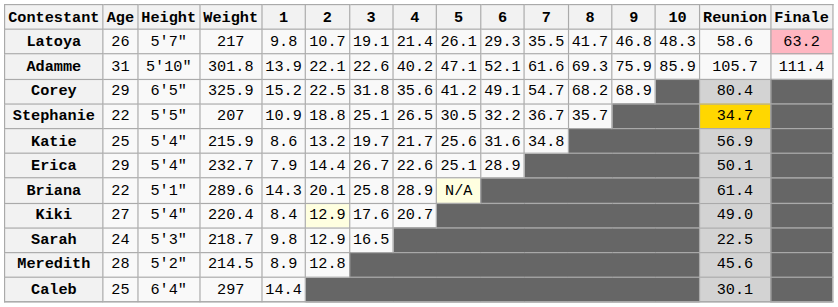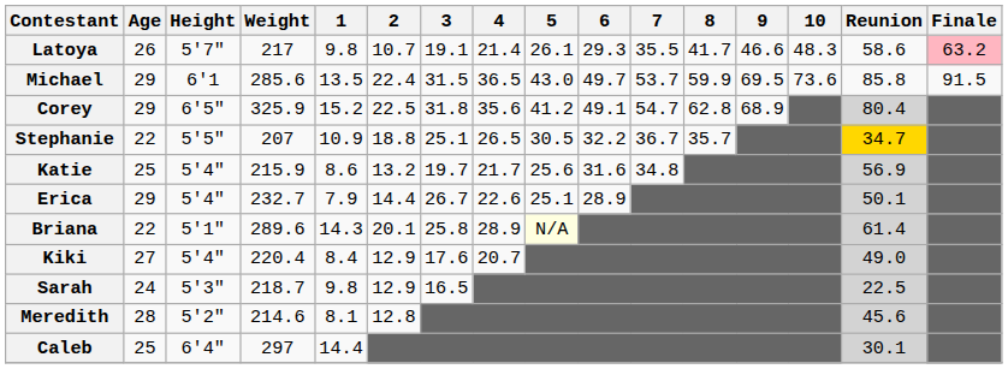 <table class="wikitable sortable" style="text-align:center" align="center">
 <tr>
 <th>Contestant</th>
 <th>Age</th>
 <th>Height</th>
 <th>Weight</th>
 <th>1</th>
 <th>2</th>
 <th>3</th>
 <th>4</th>
 <th>5</th>
 <th>6</th>
 <th>7</th>
 <th>8</th>
 <th>9</th>
 <th>10</th>
 <th>Reunion</th>
 <th>Finale</th>
 </tr>
 <tr>
 <th>Latoya</th>
 <td>26</td>
 <td>5'7"</td>
 <td>217</td>
 <td>9.8</td>
 <td>10.7</td>
 <td>19.1</td>
 <td>21.4</td>
 <td>26.1</td>
 <td>29.3</td>
 <td>35.5</td>
 <td>41.7</td>
-<td>46.8</td>
+<td>46.6</td>
 <td>48.3</td>
 <td>58.6</td>
 <td bgcolor="lightpink">63.2</td>
 </tr>
 <tr>
-<th>Adamme</th>
-<td>31</td>
-<td>5'10"</td>
-<td>301.8</td>
-<td>13.9</td>
-<td>22.1</td>
-<td>22.6</td>
-<td>40.2</td>
-<td>47.1</td>
-<td>52.1</td>
-<td>61.6</td>
-<td>69.3</td>
-<td>75.9</td>
-<td>85.9</td>
-<td>105.7</td>
-<td>111.4</td>
+<th>Michael</th>
+<td>29</td>
+<td>6'1</td>
+<td>285.6</td>
+<td>13.5</td>
+<td>22.4</td>
+<td>31.5</td>
+<td>36.5</td>
+<td>43.0</td>
+<td>49.7</td>
+<td>53.7</td>
+<td>59.9</td>
+<td>69.5</td>
+<td>73.6</td>
+<td>85.8</td>
+<td>91.5</td>
 </tr>
 <tr>
 <th>Corey</th>
 <td>29</td>
 <td>6'5"</td>
 <td>325.9</td>
 <td>15.2</td>
 <td>22.5</td>
 <td>31.8</td>
 <td>35.6</td>
 <td>41.2</td>
 <td>49.1</td>
 <td>54.7</td>
-<td>68.2</td>
+<td>62.8</td>
 <td>68.9</td>
 <td colspan="1" bgcolor="666666"></td>
 <td bgcolor="lightgrey">80.4</td>
 <td bgcolor="666666"></td>
 </tr>
 <tr>
 <th>Stephanie</th>
 <td>22</td>
 <td>5'5"</td>
 <td>207</td>
 <td>10.9</td>
 <td>18.8</td>
 <td>25.1</td>
 <td>26.5</td>
 <td>30.5</td>
 <td>32.2</td>
 <td>36.7</td>
 <td>35.7</td>
 <td colspan="2" bgcolor="666666"></td>
 <td bgcolor=gold>34.7</td>
 <td bgcolor="666666"></td>
 </tr>
 <tr>
 <th>Katie</th>
 <td>25</td>
 <td>5'4"</td>
 <td>215.9</td>
 <td>8.6</td>
 <td>13.2</td>
 <td>19.7</td>
 <td>21.7</td>
 <td>25.6</td>
 <td>31.6</td>
 <td>34.8</td>
 <td colspan="3" bgcolor="666666"></td>
 <td bgcolor="lightgrey">56.9</td>
 <td bgcolor="666666"></td>
 </tr>
 <tr>
 <th>Erica</th>
 <td>29</td>
 <td>5'4"</td>
 <td>232.7</td>
 <td>7.9</td>
 <td>14.4</td>
 <td>26.7</td>
 <td>22.6</td>
 <td>25.1</td>
 <td>28.9</td>
 <td colspan="4" bgcolor="666666"></td>
 <td bgcolor="lightgrey">50.1</td>
 <td bgcolor="666666"></td>
 </tr>
 <tr>
 <th>Briana</th>
 <td>22</td>
 <td>5'1"</td>
 <td>289.6</td>
 <td>14.3</td>
 <td>20.1</td>
 <td>25.8</td>
 <td>28.9</td>
 <td bgcolor="lightyellow">N/A</td>
 <td colspan="5" bgcolor="666666"></td>
 <td bgcolor="lightgrey">61.4</td>
 <td bgcolor="666666"></td>
 </tr>
 <tr>
 <th>Kiki</th>
 <td>27</td>
 <td>5'4"</td>
 <td>220.4</td>
 <td>8.4</td>
-<td style="background: lightyellow;">12.9</td>
+<td>12.9</td>
 <td>17.6</td>
 <td>20.7</td>
 <td colspan="6" bgcolor="666666"></td>
 <td bgcolor="lightgrey">49.0</td>
 <td bgcolor="666666"></td>
 </tr>
 <tr>
 <th>Sarah</th>
 <td>24</td>
 <td>5'3"</td>
 <td>218.7</td>
 <td>9.8</td>
 <td>12.9</td>
 <td>16.5</td>
 <td colspan="7" bgcolor="666666"></td>
 <td bgcolor="lightgrey">22.5</td>
 <td bgcolor="666666"></td>
 </tr>
 <tr>
 <th>Meredith</th>
 <td>28</td>
 <td>5'2"</td>
-<td>214.5</td>
-<td>8.9</td>
+<td>214.6</td>
+<td>8.1</td>
 <td>12.8</td>
 <td colspan="8" bgcolor="666666"></td>
 <td bgcolor="lightgrey">45.6</td>
 <td bgcolor="666666"></td>
 </tr>
 <tr>
 <th>Caleb</th>
 <td>25</td>
 <td>6'4"</td>
 <td>297</td>
 <td>14.4</td>
 <td colspan="9" bgcolor="666666"></td>
 <td bgcolor="lightgrey">30.1</td>
 <td bgcolor="666666"></td>
 </tr>
 <tr>
 </tr>
 </table>
